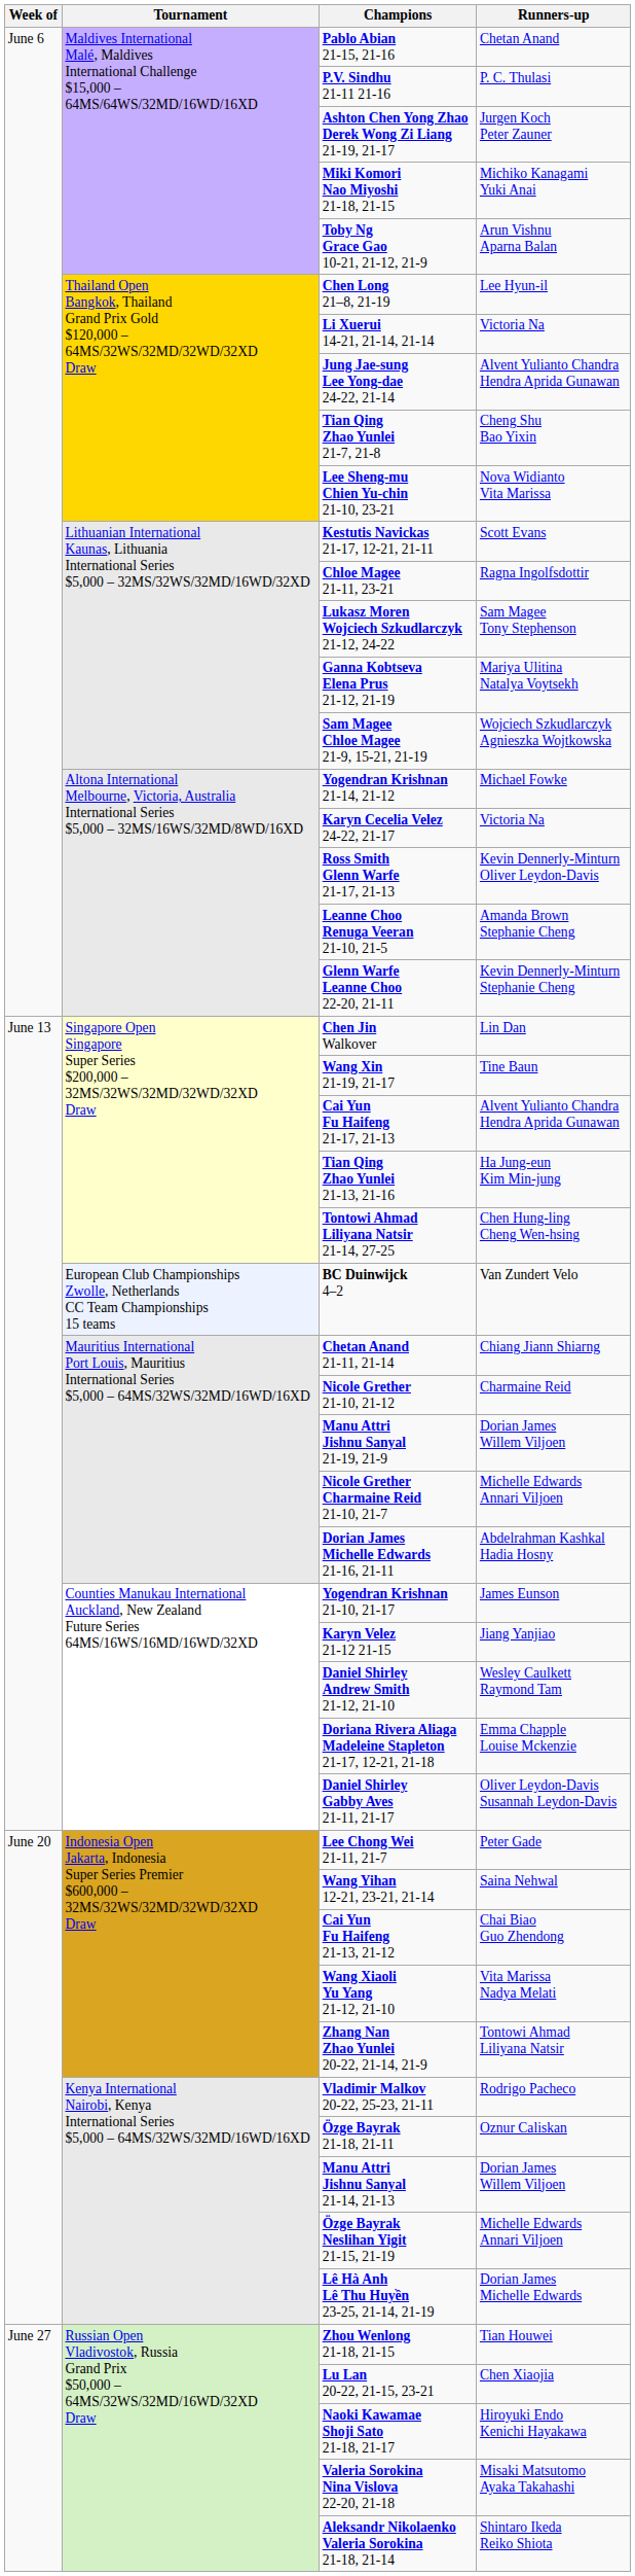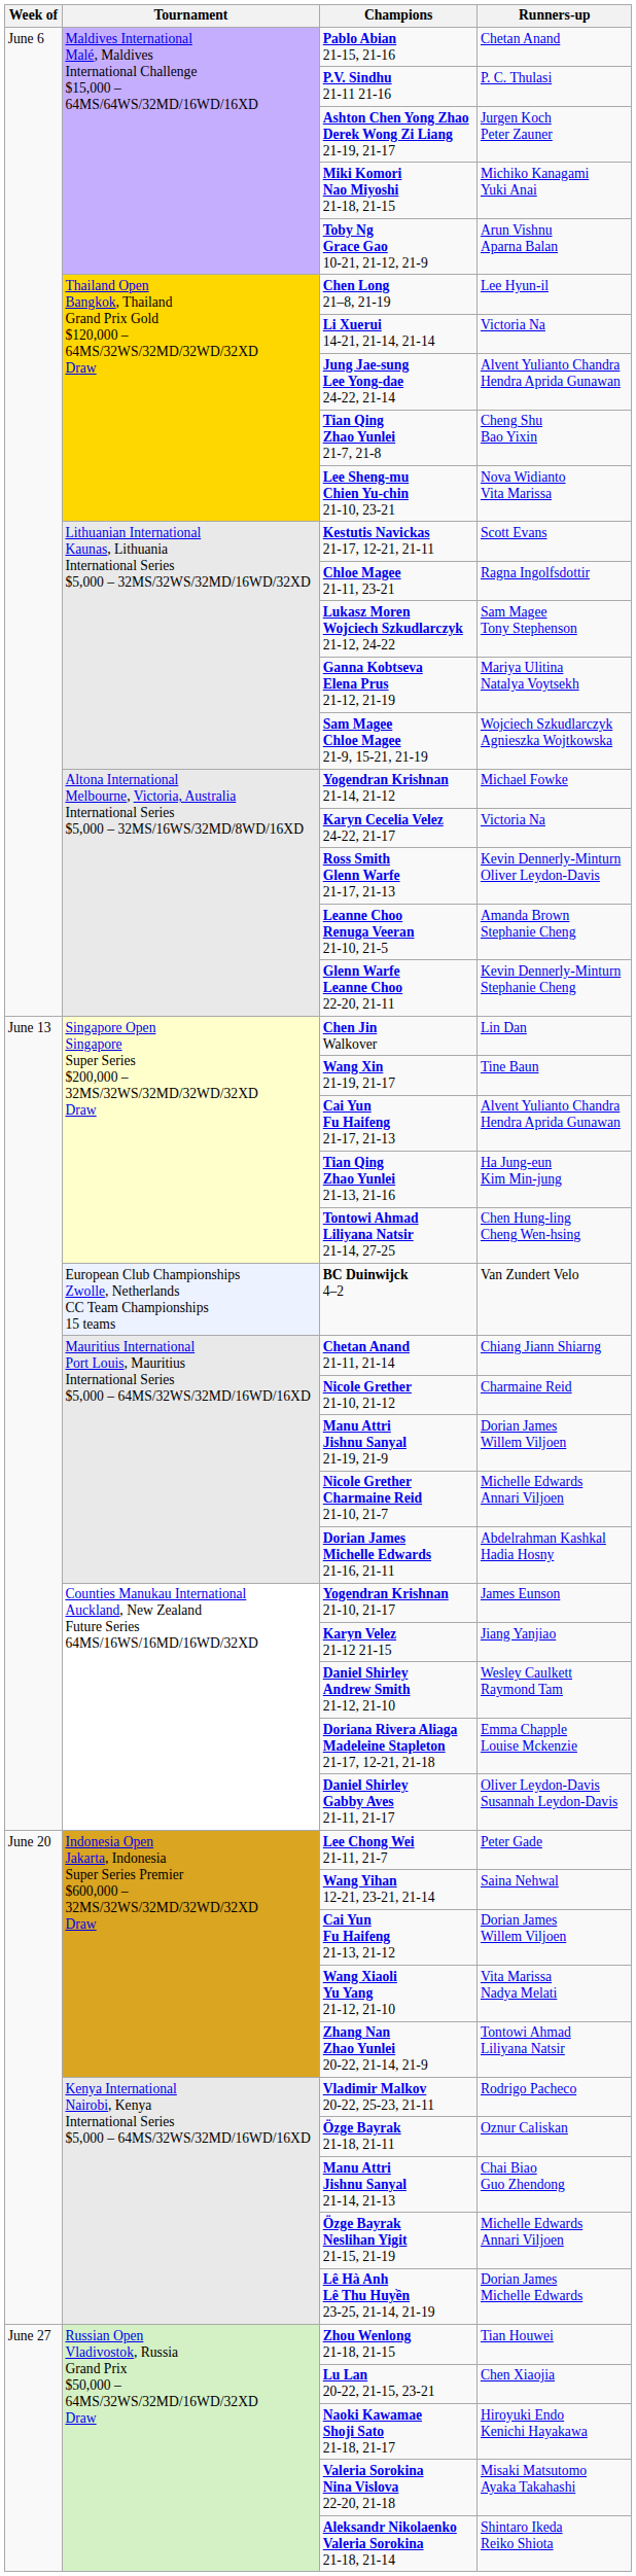 <table class=wikitable style=font-size:85%>
 <tr>
 <th width=75>Week of</th>
 <th width=330>Tournament</th>
 <th width=250>Champions</th>
 <th width=250>Runners-up</th>
 </tr>
 <tr valign=top>
 <td rowspan=20>June 6</td>
 <td style="background:#C6AEFF;" rowspan="5"><a href='#'>Maldives International</a><br><a href='#'>Malé</a>, Maldives<br>International Challenge<br>$15,000 – 64MS/64WS/32MD/16WD/16XD</td>
 <td> <strong><a href='#'>Pablo Abian</a></strong><br>21-15, 21-16</td>
 <td> <a href='#'>Chetan Anand</a></td>
 </tr>
 <tr valign=top>
 <td> <strong><a href='#'>P.V. Sindhu</a></strong><br>21-11 21-16</td>
 <td> <a href='#'>P. C. Thulasi</a></td>
 </tr>
 <tr valign=top>
 <td> <strong><a href='#'>Ashton Chen Yong Zhao</a><br> <a href='#'>Derek Wong Zi Liang</a></strong><br>21-19, 21-17</td>
 <td> <a href='#'>Jurgen Koch</a><br> <a href='#'>Peter Zauner</a></td>
 </tr>
 <tr valign=top>
 <td> <strong><a href='#'>Miki Komori</a><br> <a href='#'>Nao Miyoshi</a></strong><br>21-18, 21-15</td>
 <td> <a href='#'>Michiko Kanagami</a><br> <a href='#'>Yuki Anai</a></td>
 </tr>
 <tr valign=top>
 <td> <strong><a href='#'>Toby Ng</a><br> <a href='#'>Grace Gao</a></strong><br>10-21, 21-12, 21-9</td>
 <td> <a href='#'>Arun Vishnu</a><br> <a href='#'>Aparna Balan</a></td>
 </tr>
 <tr valign=top>
 <td style="background:#FFD700;" rowspan="5"><a href='#'>Thailand Open</a><br><a href='#'>Bangkok</a>, Thailand<br>Grand Prix Gold<br>$120,000 – 64MS/32WS/32MD/32WD/32XD<br><a href='#'>Draw</a></td>
 <td> <strong><a href='#'>Chen Long</a></strong><br>21–8, 21-19</td>
 <td> <a href='#'>Lee Hyun-il</a></td>
 </tr>
 <tr valign=top>
 <td> <strong><a href='#'>Li Xuerui</a></strong><br>14-21, 21-14, 21-14</td>
 <td> <a href='#'>Victoria Na</a></td>
 </tr>
 <tr valign=top>
 <td> <strong><a href='#'>Jung Jae-sung</a><br> <a href='#'>Lee Yong-dae</a></strong><br>24-22, 21-14</td>
 <td> <a href='#'>Alvent Yulianto Chandra</a><br> <a href='#'>Hendra Aprida Gunawan</a></td>
 </tr>
 <tr valign=top>
 <td> <strong><a href='#'>Tian Qing</a><br> <a href='#'>Zhao Yunlei</a></strong><br>21-7, 21-8</td>
 <td> <a href='#'>Cheng Shu</a><br> <a href='#'>Bao Yixin</a></td>
 </tr>
 <tr valign=top>
 <td> <strong><a href='#'>Lee Sheng-mu</a><br> <a href='#'>Chien Yu-chin</a></strong><br>21-10, 23-21</td>
 <td> <a href='#'>Nova Widianto</a><br> <a href='#'>Vita Marissa</a></td>
 </tr>
 <tr valign=top>
 <td style="background:#E9E9E9;" rowspan="5"><a href='#'>Lithuanian International</a><br><a href='#'>Kaunas</a>, Lithuania<br>International Series<br>$5,000 – 32MS/32WS/32MD/16WD/32XD</td>
 <td> <strong><a href='#'>Kestutis Navickas</a></strong><br>21-17, 12-21, 21-11</td>
 <td> <a href='#'>Scott Evans</a></td>
 </tr>
 <tr valign=top>
 <td> <strong><a href='#'>Chloe Magee</a></strong><br>21-11, 23-21</td>
 <td> <a href='#'>Ragna Ingolfsdottir</a></td>
 </tr>
 <tr valign=top>
 <td> <strong><a href='#'>Lukasz Moren</a></strong><br> <strong><a href='#'>Wojciech Szkudlarczyk</a></strong><br>21-12, 24-22</td>
 <td> <a href='#'>Sam Magee</a><br> <a href='#'>Tony Stephenson</a></td>
 </tr>
 <tr valign=top>
 <td> <strong><a href='#'>Ganna Kobtseva</a></strong><br> <strong><a href='#'>Elena Prus</a></strong><br>21-12, 21-19</td>
 <td> <a href='#'>Mariya Ulitina</a><br> <a href='#'>Natalya Voytsekh</a></td>
 </tr>
 <tr valign=top>
 <td> <strong><a href='#'>Sam Magee</a></strong><br> <strong><a href='#'>Chloe Magee</a></strong><br>21-9, 15-21, 21-19</td>
 <td> <a href='#'>Wojciech Szkudlarczyk</a><br> <a href='#'>Agnieszka Wojtkowska</a></td>
 </tr>
 <tr valign=top>
 <td style="background:#E9E9E9;" rowspan="5"><a href='#'>Altona International</a><br><a href='#'>Melbourne</a>, <a href='#'>Victoria, Australia</a><br>International Series<br>$5,000 – 32MS/16WS/32MD/8WD/16XD</td>
 <td> <strong><a href='#'>Yogendran Krishnan</a></strong><br>21-14, 21-12</td>
 <td> <a href='#'>Michael Fowke</a></td>
 </tr>
 <tr valign=top>
 <td> <strong><a href='#'>Karyn Cecelia Velez</a></strong><br>24-22, 21-17</td>
 <td> <a href='#'>Victoria Na</a></td>
 </tr>
 <tr valign=top>
 <td> <strong><a href='#'>Ross Smith</a></strong><br> <strong><a href='#'>Glenn Warfe</a></strong><br>21-17, 21-13</td>
 <td> <a href='#'>Kevin Dennerly-Minturn</a><br> <a href='#'>Oliver Leydon-Davis</a></td>
 </tr>
 <tr valign=top>
 <td> <strong><a href='#'>Leanne Choo</a></strong><br> <strong><a href='#'>Renuga Veeran</a></strong><br>21-10, 21-5</td>
 <td> <a href='#'>Amanda Brown</a><br> <a href='#'>Stephanie Cheng</a></td>
 </tr>
 <tr valign=top>
 <td> <strong><a href='#'>Glenn Warfe</a></strong><br> <strong><a href='#'>Leanne Choo</a></strong><br>22-20, 21-11</td>
 <td> <a href='#'>Kevin Dennerly-Minturn</a><br> <a href='#'>Stephanie Cheng</a></td>
 </tr>
 <tr valign=top>
 <td rowspan=16>June 13</td>
 <td style="background:#ffffcc;" rowspan="5"><a href='#'>Singapore Open</a><br><a href='#'>Singapore</a><br>Super Series<br>$200,000 – 32MS/32WS/32MD/32WD/32XD<br><a href='#'>Draw</a></td>
 <td> <strong><a href='#'>Chen Jin</a></strong><br>Walkover</td>
 <td> <a href='#'>Lin Dan</a></td>
 </tr>
 <tr valign=top>
 <td> <strong><a href='#'>Wang Xin</a></strong><br>21-19, 21-17</td>
 <td> <a href='#'>Tine Baun</a></td>
 </tr>
 <tr valign=top>
 <td> <strong><a href='#'>Cai Yun</a><br> <a href='#'>Fu Haifeng</a></strong><br>21-17, 21-13</td>
 <td> <a href='#'>Alvent Yulianto Chandra</a><br> <a href='#'>Hendra Aprida Gunawan</a></td>
 </tr>
 <tr valign=top>
 <td> <strong><a href='#'>Tian Qing</a><br> <a href='#'>Zhao Yunlei</a></strong><br>21-13, 21-16</td>
 <td> <a href='#'>Ha Jung-eun</a><br> <a href='#'>Kim Min-jung</a></td>
 </tr>
 <tr valign=top>
 <td> <strong><a href='#'>Tontowi Ahmad</a><br> <a href='#'>Liliyana Natsir</a></strong><br>21-14, 27-25</td>
 <td> <a href='#'>Chen Hung-ling</a><br> <a href='#'>Cheng Wen-hsing</a></td>
 </tr>
 <tr valign=top>
 <td style="background:#ECF2FF;">European Club Championships<br><a href='#'>Zwolle</a>, Netherlands<br>CC Team Championships<br>15 teams</td>
 <td> <strong>BC Duinwijck</strong><br>4–2</td>
 <td> Van Zundert Velo</td>
 </tr>
 <tr valign=top>
 <td style="background:#E9E9E9;" rowspan="5"><a href='#'>Mauritius International</a><br><a href='#'>Port Louis</a>, Mauritius<br>International Series<br>$5,000 – 64MS/32WS/32MD/16WD/16XD</td>
 <td> <strong><a href='#'>Chetan Anand</a></strong><br>21-11, 21-14</td>
 <td> <a href='#'>Chiang Jiann Shiarng</a></td>
 </tr>
 <tr valign=top>
 <td> <strong><a href='#'>Nicole Grether</a></strong><br>21-10, 21-12</td>
 <td> <a href='#'>Charmaine Reid</a></td>
 </tr>
 <tr valign=top>
 <td> <strong><a href='#'>Manu Attri</a><br> <a href='#'>Jishnu Sanyal</a></strong><br>21-19, 21-9</td>
 <td> <a href='#'>Dorian James</a><br> <a href='#'>Willem Viljoen</a></td>
 </tr>
 <tr valign=top>
 <td> <strong><a href='#'>Nicole Grether</a><br> <a href='#'>Charmaine Reid</a></strong><br>21-10, 21-7</td>
 <td> <a href='#'>Michelle Edwards</a><br> <a href='#'>Annari Viljoen</a></td>
 </tr>
 <tr valign=top>
 <td> <strong><a href='#'>Dorian James</a><br> <a href='#'>Michelle Edwards</a></strong><br>21-16, 21-11</td>
 <td> <a href='#'>Abdelrahman Kashkal</a><br> <a href='#'>Hadia Hosny</a></td>
 </tr>
 <tr valign=top>
 <td style="background:#ffffff;" rowspan="5"><a href='#'>Counties Manukau International</a><br><a href='#'>Auckland</a>, New Zealand<br>Future Series<br>64MS/16WS/16MD/16WD/32XD</td>
 <td> <strong><a href='#'>Yogendran Krishnan</a></strong><br>21-10, 21-17</td>
 <td> <a href='#'>James Eunson</a></td>
 </tr>
 <tr valign=top>
 <td> <strong><a href='#'>Karyn Velez</a></strong><br>21-12 21-15</td>
 <td> <a href='#'>Jiang Yanjiao</a></td>
 </tr>
 <tr valign=top>
 <td> <strong><a href='#'>Daniel Shirley</a><br> <a href='#'>Andrew Smith</a></strong><br>21-12, 21-10</td>
 <td> <a href='#'>Wesley Caulkett</a><br> <a href='#'>Raymond Tam</a></td>
 </tr>
 <tr valign=top>
 <td> <strong><a href='#'>Doriana Rivera Aliaga</a><br> <a href='#'>Madeleine Stapleton</a></strong><br>21-17, 12-21, 21-18</td>
 <td> <a href='#'>Emma Chapple</a><br> <a href='#'>Louise Mckenzie</a></td>
 </tr>
 <tr valign=top>
 <td> <strong><a href='#'>Daniel Shirley</a><br> <a href='#'>Gabby Aves</a></strong><br>21-11, 21-17</td>
 <td> <a href='#'>Oliver Leydon-Davis</a><br> <a href='#'>Susannah Leydon-Davis</a></td>
 </tr>
 <tr valign=top>
 <td rowspan=10>June 20</td>
 <td style="background:#DAA520;" rowspan="5"><a href='#'>Indonesia Open</a><br><a href='#'>Jakarta</a>, Indonesia<br>Super Series Premier<br>$600,000 – 32MS/32WS/32MD/32WD/32XD<br><a href='#'>Draw</a></td>
 <td> <strong><a href='#'>Lee Chong Wei</a></strong><br>21-11, 21-7</td>
 <td> <a href='#'>Peter Gade</a></td>
 </tr>
 <tr valign=top>
 <td> <strong><a href='#'>Wang Yihan</a></strong><br>12-21, 23-21, 21-14</td>
 <td> <a href='#'>Saina Nehwal</a></td>
 </tr>
 <tr valign=top>
 <td> <strong><a href='#'>Cai Yun</a><br> <a href='#'>Fu Haifeng</a></strong><br>21-13, 21-12</td>
-<td> <a href='#'>Chai Biao</a><br> <a href='#'>Guo Zhendong</a></td>
+<td> <a href='#'>Dorian James</a><br> <a href='#'>Willem Viljoen</a></td>
 </tr>
 <tr valign=top>
 <td> <strong><a href='#'>Wang Xiaoli</a><br> <a href='#'>Yu Yang</a></strong><br>21-12, 21-10</td>
 <td> <a href='#'>Vita Marissa</a><br> <a href='#'>Nadya Melati</a></td>
 </tr>
 <tr valign=top>
 <td> <strong><a href='#'>Zhang Nan</a><br> <a href='#'>Zhao Yunlei</a></strong><br>20-22, 21-14, 21-9</td>
 <td> <a href='#'>Tontowi Ahmad</a><br> <a href='#'>Liliyana Natsir</a></td>
 </tr>
 <tr valign=top>
 <td style="background:#E9E9E9;" rowspan="5"><a href='#'>Kenya International</a><br><a href='#'>Nairobi</a>, Kenya<br>International Series<br>$5,000 – 64MS/32WS/32MD/16WD/16XD</td>
 <td> <strong><a href='#'>Vladimir Malkov</a></strong><br>20-22, 25-23, 21-11</td>
 <td> <a href='#'>Rodrigo Pacheco</a></td>
 </tr>
 <tr valign=top>
 <td> <strong><a href='#'>Özge Bayrak</a></strong><br>21-18, 21-11</td>
 <td> <a href='#'>Oznur Caliskan</a></td>
 </tr>
 <tr valign=top>
 <td> <strong><a href='#'>Manu Attri</a><br> <a href='#'>Jishnu Sanyal</a></strong><br>21-14, 21-13</td>
-<td> <a href='#'>Dorian James</a><br> <a href='#'>Willem Viljoen</a></td>
+<td> <a href='#'>Chai Biao</a><br> <a href='#'>Guo Zhendong</a></td>
 </tr>
 <tr valign=top>
 <td> <strong><a href='#'>Özge Bayrak</a><br> <a href='#'>Neslihan Yigit</a></strong><br>21-15, 21-19</td>
 <td> <a href='#'>Michelle Edwards</a><br> <a href='#'>Annari Viljoen</a></td>
 </tr>
 <tr valign=top>
 <td> <strong><a href='#'>Lê Hà Anh</a><br> <a href='#'>Lê Thu Huyền</a></strong><br>23-25, 21-14, 21-19</td>
 <td> <a href='#'>Dorian James</a><br> <a href='#'>Michelle Edwards</a></td>
 </tr>
 <tr valign=top>
 <td rowspan=5>June 27</td>
 <td style="background:#D4F1C5;" rowspan="5"><a href='#'>Russian Open</a><br><a href='#'>Vladivostok</a>, Russia<br>Grand Prix<br>$50,000 – 64MS/32WS/32MD/16WD/32XD<br><a href='#'>Draw</a></td>
 <td> <strong><a href='#'>Zhou Wenlong</a></strong><br>21-18, 21-15</td>
 <td> <a href='#'>Tian Houwei</a></td>
 </tr>
 <tr valign=top>
 <td> <strong><a href='#'>Lu Lan</a></strong><br>20-22, 21-15, 23-21</td>
 <td> <a href='#'>Chen Xiaojia</a></td>
 </tr>
 <tr valign=top>
 <td> <strong><a href='#'>Naoki Kawamae</a><br> <a href='#'>Shoji Sato</a></strong><br>21-18, 21-17</td>
 <td> <a href='#'>Hiroyuki Endo</a><br> <a href='#'>Kenichi Hayakawa</a></td>
 </tr>
 <tr valign=top>
 <td> <strong><a href='#'>Valeria Sorokina</a><br> <a href='#'>Nina Vislova</a></strong><br>22-20, 21-18</td>
 <td> <a href='#'>Misaki Matsutomo</a><br> <a href='#'>Ayaka Takahashi</a></td>
 </tr>
 <tr valign=top>
 <td> <strong><a href='#'>Aleksandr Nikolaenko</a><br> <a href='#'>Valeria Sorokina</a></strong><br>21-18, 21-14</td>
 <td> <a href='#'>Shintaro Ikeda</a> <br> <a href='#'>Reiko Shiota</a></td>
 </tr>
 </table>
